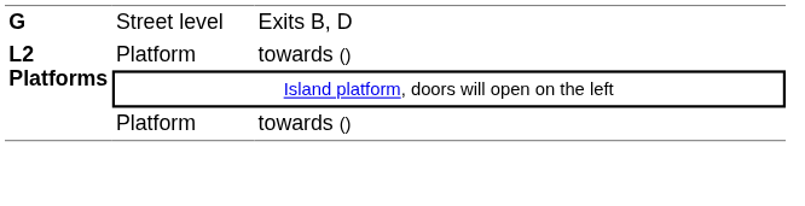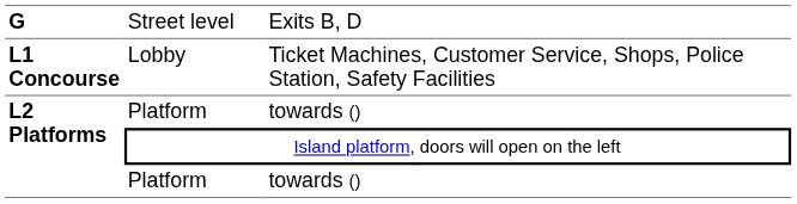 <table table border=0 cellspacing=0 cellpadding=3>
 <tr>
 <td style="border-top:solid 1px gray;" width=50 valign=top><strong>G</strong></td>
 <td style="border-top:solid 1px gray;" width=100 valign=top>Street level</td>
 <td style="border-top:solid 1px gray;" width=390 valign=top>Exits B, D</td>
+</tr>
+<tr>
+<td style="border-bottom:solid 1px gray; border-top:solid 1px gray;" valign=top><strong>L1<br>Concourse</strong></td>
+<td style="border-bottom:solid 1px gray; border-top:solid 1px gray;" valign=top>Lobby</td>
+<td style="border-bottom:solid 1px gray; border-top:solid 1px gray;" valign=top>Ticket Machines, Customer Service, Shops, Police Station, Safety Facilities</td>
 </tr>
 <tr>
 <td style="border-bottom:solid 1px gray;" rowspan=3 valign=top><strong>L2<br>Platforms</strong></td>
 <td>Platform </td>
 <td>  towards  <small>()</small></td>
 </tr>
 <tr>
 <td style="border-right:solid 2px black;border-left:solid 2px black;border-top:solid 2px black;border-bottom:solid 2px black;text-align:center;" colspan=2><small><a href='#'>Island platform</a>, doors will open on the left</small></td>
 </tr>
 <tr>
 <td style="border-bottom:solid 1px gray;">Platform </td>
 <td style="border-bottom:solid 1px gray;"> towards  <small>()</small> </td>
 </tr>
 </table>
